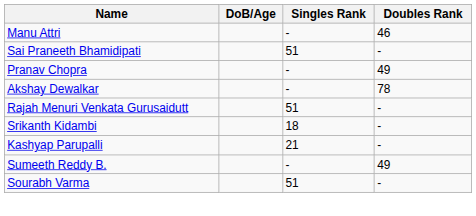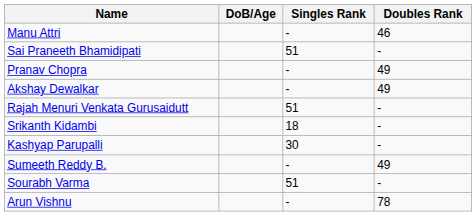 <table class="wikitable"  style="width:600px; font-size:95%;">
 <tr>
 <th align="left">Name</th>
 <th align="left">DoB/Age</th>
 <th align="left">Singles Rank</th>
 <th align="left">Doubles Rank</th>
 </tr>
 <tr>
 <td><a href='#'>Manu Attri</a></td>
 <td></td>
 <td>-</td>
 <td>46</td>
 </tr>
 <tr>
 <td><a href='#'>Sai Praneeth Bhamidipati</a></td>
 <td></td>
 <td>51</td>
 <td>-</td>
 </tr>
 <tr>
 <td><a href='#'>Pranav Chopra</a></td>
 <td></td>
 <td>-</td>
 <td>49</td>
 </tr>
 <tr>
 <td><a href='#'>Akshay Dewalkar</a></td>
 <td></td>
 <td>-</td>
-<td>78</td>
+<td>49</td>
 </tr>
 <tr>
 <td><a href='#'>Rajah Menuri Venkata Gurusaidutt</a></td>
 <td></td>
 <td>51</td>
 <td>-</td>
 </tr>
 <tr>
 <td><a href='#'>Srikanth Kidambi</a></td>
 <td></td>
 <td>18</td>
 <td>-</td>
 </tr>
 <tr>
 <td><a href='#'>Kashyap Parupalli</a></td>
 <td></td>
-<td>21</td>
+<td>30</td>
 <td>-</td>
 </tr>
 <tr>
 <td><a href='#'>Sumeeth Reddy B.</a></td>
 <td></td>
 <td>-</td>
 <td>49</td>
 </tr>
 <tr>
 <td><a href='#'>Sourabh Varma</a></td>
 <td></td>
 <td>51</td>
 <td>-</td>
 </tr>
+<tr>
+<td><a href='#'>Arun Vishnu</a></td>
+<td></td>
+<td>-</td>
+<td>78</td>
+</tr>
 </table>
